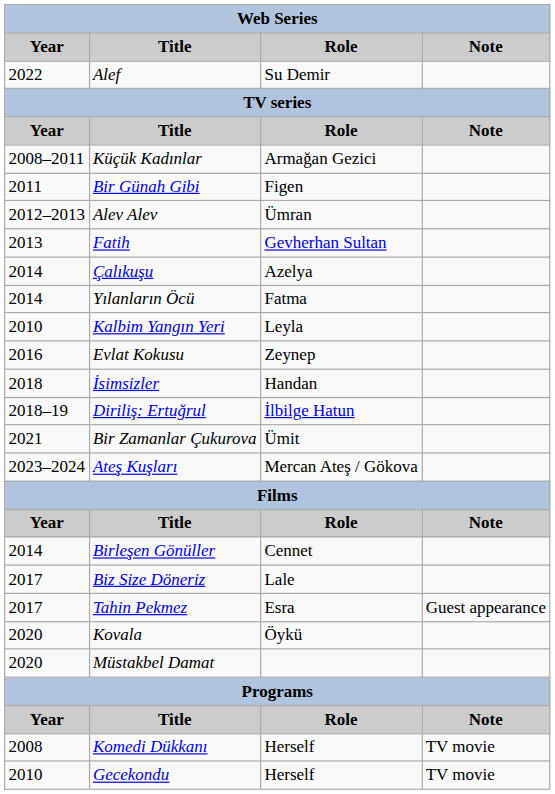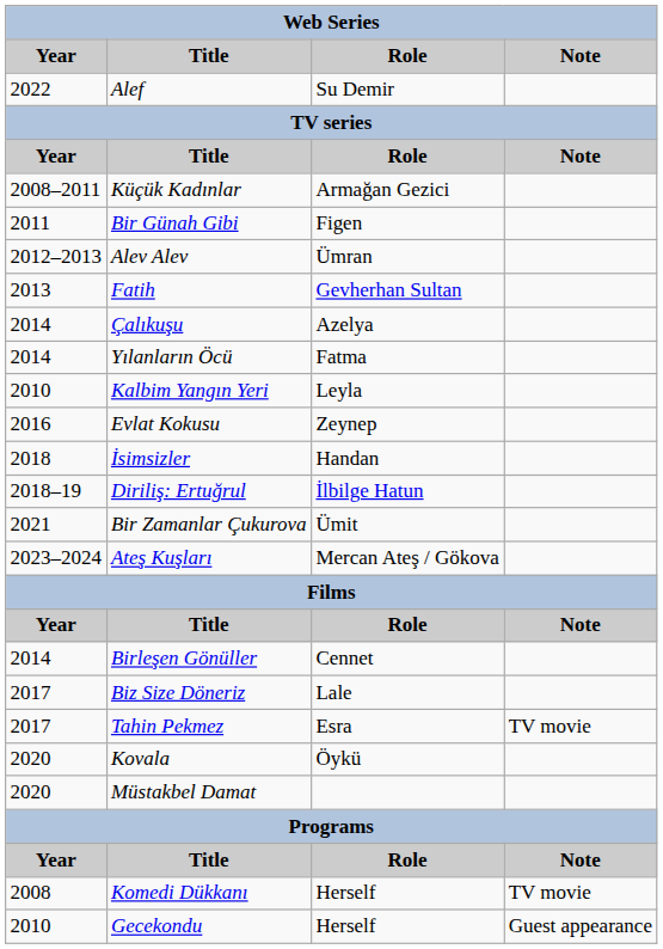 <table class="wikitable" style="font-size:90%">
 <tr>
 <th colspan="4" style="background:LightSteelBlue">Web Series</th>
 </tr>
 <tr>
 <th style="background:#CCCCCC">Year</th>
 <th style="background:#CCCCCC">Title</th>
 <th style="background:#CCCCCC">Role</th>
 <th style="background:#CCCCCC">Note</th>
 </tr>
 <tr>
 <td>2022</td>
 <td><em>Alef</em></td>
 <td>Su Demir</td>
 <td></td>
 </tr>
 <tr>
 <th colspan="4" style="background:LightSteelBlue">TV series</th>
 </tr>
 <tr>
 <th style="background:#CCCCCC">Year</th>
 <th style="background:#CCCCCC">Title</th>
 <th style="background:#CCCCCC">Role</th>
 <th style="background:#CCCCCC">Note</th>
 </tr>
 <tr>
 <td>2008–2011</td>
 <td><em>Küçük Kadınlar</em></td>
 <td>Armağan Gezici</td>
 <td></td>
 </tr>
 <tr>
 <td>2011</td>
 <td><em><a href='#'>Bir Günah Gibi</a></em></td>
 <td>Figen</td>
 <td></td>
 </tr>
 <tr>
 <td>2012–2013</td>
 <td><em>Alev Alev</em></td>
 <td>Ümran</td>
 <td></td>
 </tr>
 <tr>
 <td>2013</td>
 <td><em><a href='#'>Fatih</a></em></td>
 <td><a href='#'>Gevherhan Sultan</a></td>
 <td></td>
 </tr>
 <tr>
 <td>2014</td>
 <td><em><a href='#'>Çalıkuşu</a></em></td>
 <td>Azelya</td>
 <td></td>
 </tr>
 <tr>
 <td>2014</td>
 <td><em>Yılanların Öcü</em></td>
 <td>Fatma</td>
 <td></td>
 </tr>
 <tr>
 <td>2010</td>
 <td><em><a href='#'>Kalbim Yangın Yeri</a></em></td>
 <td>Leyla</td>
 <td></td>
 </tr>
 <tr>
 <td>2016</td>
 <td><em>Evlat Kokusu</em></td>
 <td>Zeynep</td>
 <td></td>
 </tr>
 <tr>
 <td>2018</td>
 <td><em><a href='#'>İsimsizler</a></em></td>
 <td>Handan</td>
 <td></td>
 </tr>
 <tr>
 <td>2018–19</td>
 <td><em><a href='#'>Diriliş: Ertuğrul</a></em></td>
 <td><a href='#'>İlbilge Hatun</a></td>
 <td></td>
 </tr>
 <tr>
 <td>2021</td>
 <td><em>Bir Zamanlar Çukurova</em></td>
 <td>Ümit</td>
 <td></td>
 </tr>
 <tr>
 <td>2023–2024</td>
 <td><em><a href='#'>Ateş Kuşları</a></em></td>
 <td>Mercan Ateş / Gökova</td>
 <td></td>
 </tr>
 <tr>
 <th colspan="4" style="background:LightSteelBlue">Films</th>
 </tr>
 <tr>
 <th style="background:#CCCCCC">Year</th>
 <th style="background:#CCCCCC">Title</th>
 <th style="background:#CCCCCC">Role</th>
 <th style="background:#CCCCCC">Note</th>
 </tr>
 <tr>
 <td>2014</td>
 <td><em><a href='#'>Birleşen Gönüller</a></em></td>
 <td>Cennet</td>
 <td></td>
 </tr>
 <tr>
 <td>2017</td>
 <td><em><a href='#'>Biz Size Döneriz</a></em></td>
 <td>Lale</td>
 <td></td>
 </tr>
 <tr>
 <td>2017</td>
 <td><em><a href='#'>Tahin Pekmez</a></em></td>
 <td>Esra</td>
-<td>Guest appearance</td>
+<td>TV movie</td>
 </tr>
 <tr>
 <td>2020</td>
 <td><em>Kovala</em></td>
 <td>Öykü</td>
 <td></td>
 </tr>
 <tr>
 <td>2020</td>
 <td><em>Müstakbel Damat</em></td>
 <td></td>
 <td></td>
 </tr>
 <tr>
 <th colspan="4" style="background:LightSteelBlue">Programs</th>
 </tr>
 <tr>
 <th style="background:#CCCCCC">Year</th>
 <th style="background:#CCCCCC">Title</th>
 <th style="background:#CCCCCC">Role</th>
 <th style="background:#CCCCCC">Note</th>
 </tr>
 <tr>
 <td>2008</td>
 <td><em><a href='#'>Komedi Dükkanı</a></em></td>
 <td>Herself</td>
 <td>TV movie</td>
 </tr>
 <tr>
 <td>2010</td>
 <td><em><a href='#'>Gecekondu</a></em></td>
 <td>Herself</td>
-<td>TV movie</td>
+<td>Guest appearance</td>
 </tr>
 </table>
